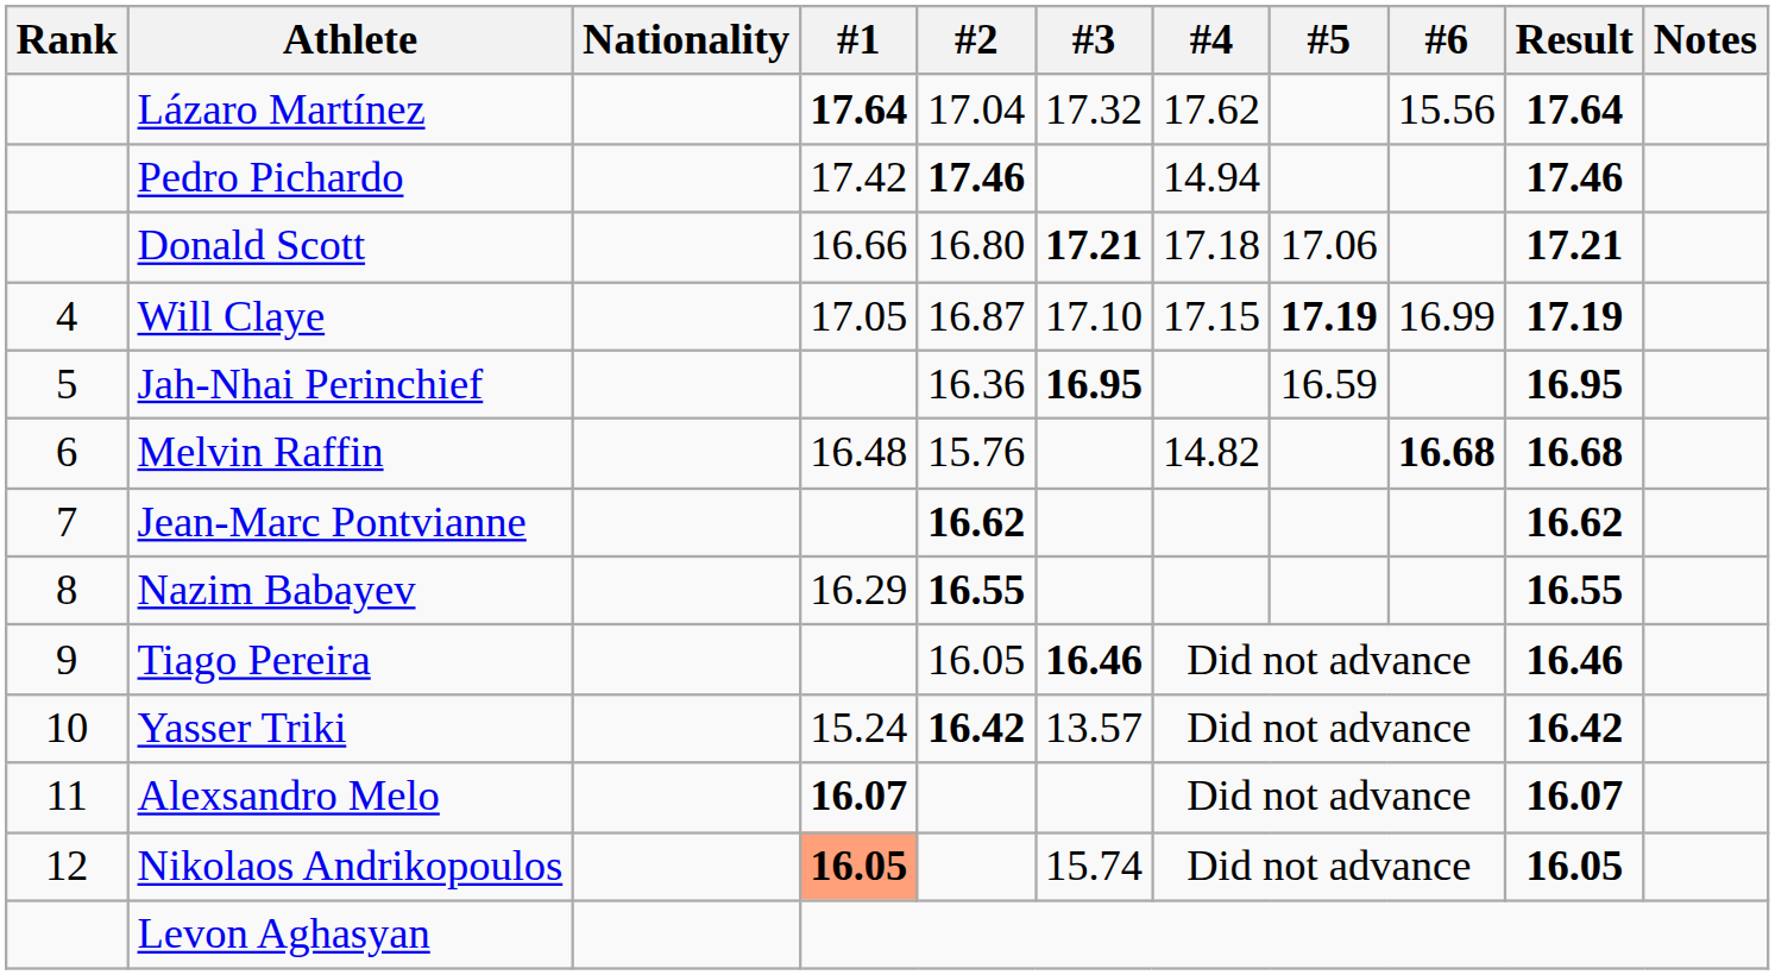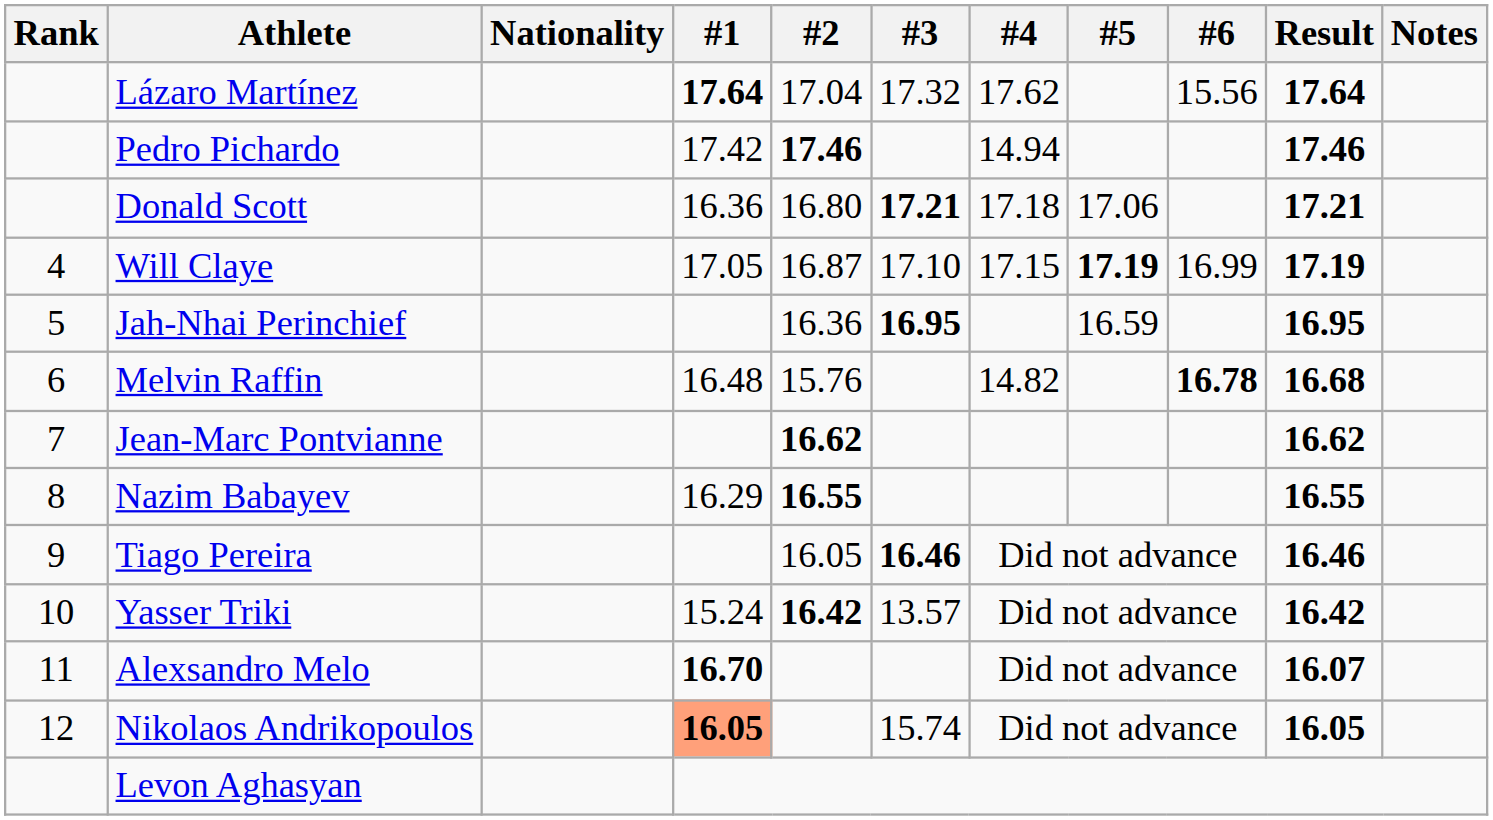 <table class="wikitable sortable" style="text-align:center">
 <tr>
 <th>Rank</th>
 <th>Athlete</th>
 <th>Nationality</th>
 <th>#1</th>
 <th>#2</th>
 <th>#3</th>
 <th>#4</th>
 <th>#5</th>
 <th>#6</th>
 <th>Result</th>
 <th>Notes</th>
 </tr>
 <tr>
 <td></td>
 <td align="left"><a href='#'>Lázaro Martínez</a></td>
 <td align=left></td>
 <td><strong>17.64</strong></td>
 <td>17.04</td>
 <td>17.32</td>
 <td>17.62</td>
 <td></td>
 <td>15.56</td>
 <td><strong>17.64</strong></td>
 <td></td>
 </tr>
 <tr>
 <td></td>
 <td align="left"><a href='#'>Pedro Pichardo</a></td>
 <td align=left></td>
 <td>17.42</td>
 <td><strong>17.46</strong></td>
 <td></td>
 <td>14.94</td>
 <td></td>
 <td></td>
 <td><strong>17.46</strong></td>
 <td></td>
 </tr>
 <tr>
 <td></td>
 <td align="left"><a href='#'>Donald Scott</a></td>
 <td align=left></td>
-<td>16.66</td>
+<td>16.36</td>
 <td>16.80</td>
 <td><strong>17.21</strong></td>
 <td>17.18</td>
 <td>17.06</td>
 <td></td>
 <td><strong>17.21</strong></td>
 <td></td>
 </tr>
 <tr>
 <td>4</td>
 <td align="left"><a href='#'>Will Claye</a></td>
 <td align=left></td>
 <td>17.05</td>
 <td>16.87</td>
 <td>17.10</td>
 <td>17.15</td>
 <td><strong>17.19</strong></td>
 <td>16.99</td>
 <td><strong>17.19</strong></td>
 <td></td>
 </tr>
 <tr>
 <td>5</td>
 <td align="left"><a href='#'>Jah-Nhai Perinchief</a></td>
 <td align=left></td>
 <td></td>
 <td>16.36</td>
 <td><strong>16.95</strong></td>
 <td></td>
 <td>16.59</td>
 <td></td>
 <td><strong>16.95</strong></td>
 <td></td>
 </tr>
 <tr>
 <td>6</td>
 <td align="left"><a href='#'>Melvin Raffin</a></td>
 <td align=left></td>
 <td>16.48</td>
 <td>15.76</td>
 <td></td>
 <td>14.82</td>
 <td></td>
-<td><strong>16.68</strong></td>
+<td><strong>16.78</strong></td>
 <td><strong>16.68</strong></td>
 <td></td>
 </tr>
 <tr>
 <td>7</td>
 <td align="left"><a href='#'>Jean-Marc Pontvianne</a></td>
 <td align=left></td>
 <td></td>
 <td><strong>16.62</strong></td>
 <td></td>
 <td></td>
 <td></td>
 <td></td>
 <td><strong>16.62</strong></td>
 <td></td>
 </tr>
 <tr>
 <td>8</td>
 <td align="left"><a href='#'>Nazim Babayev</a></td>
 <td align=left></td>
 <td>16.29</td>
 <td><strong>16.55</strong></td>
 <td></td>
 <td></td>
 <td></td>
 <td></td>
 <td><strong>16.55</strong></td>
 <td></td>
 </tr>
 <tr>
 <td>9</td>
 <td align="left"><a href='#'>Tiago Pereira</a></td>
 <td align=left></td>
 <td></td>
 <td>16.05</td>
 <td><strong>16.46</strong></td>
 <td colspan=3>Did not advance</td>
 <td><strong>16.46</strong></td>
 <td></td>
 </tr>
 <tr>
 <td>10</td>
 <td align="left"><a href='#'>Yasser Triki</a></td>
 <td align=left></td>
 <td>15.24</td>
 <td><strong>16.42</strong></td>
 <td>13.57</td>
 <td colspan=3>Did not advance</td>
 <td><strong>16.42</strong></td>
 <td></td>
 </tr>
 <tr>
 <td>11</td>
 <td align="left"><a href='#'>Alexsandro Melo</a></td>
 <td align=left></td>
-<td><strong>16.07</strong></td>
+<td><strong>16.70</strong></td>
 <td></td>
 <td></td>
 <td colspan=3>Did not advance</td>
 <td><strong>16.07</strong></td>
 <td></td>
 </tr>
 <tr>
 <td>12</td>
 <td align="left"><a href='#'>Nikolaos Andrikopoulos</a></td>
 <td align=left></td>
 <td style="background: lightsalmon;"><strong>16.05</strong></td>
 <td></td>
 <td>15.74</td>
 <td colspan=3>Did not advance</td>
 <td><strong>16.05</strong></td>
 <td></td>
 </tr>
 <tr>
 <td></td>
 <td align="left"><a href='#'>Levon Aghasyan</a></td>
 <td align=left></td>
 <td colspan=8></td>
 </tr>
 </table>
